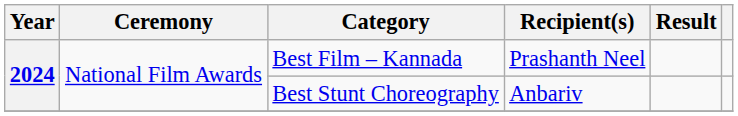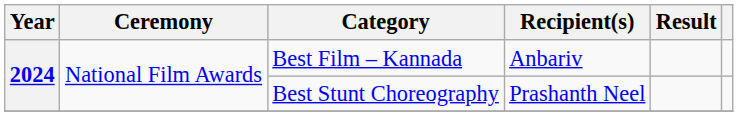 <table class="wikitable">
 <tr>
 <th>Year</th>
 <th>Ceremony</th>
 <th>Category</th>
 <th>Recipient(s)</th>
 <th>Result</th>
 <th></th>
 </tr>
 <tr>
 <th rowspan="2"><a href='#'>2024</a></th>
 <td rowspan="2"><a href='#'>National Film Awards</a></td>
 <td><a href='#'>Best Film – Kannada</a></td>
-<td><a href='#'>Prashanth Neel</a></td>
+<td><a href='#'>Anbariv</a></td>
 <td></td>
 <td></td>
 </tr>
 <tr>
 <td><a href='#'>Best Stunt Choreography</a></td>
-<td><a href='#'>Anbariv</a></td>
+<td><a href='#'>Prashanth Neel</a></td>
 <td></td>
 <td></td>
 </tr>
 <tr>
 </tr>
 </table>
